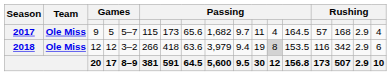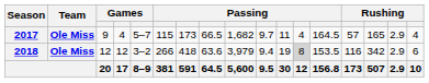 <table class="wikitable" style="text-align:center;">
 <tr>
 <th rowspan="2">Season</th>
 <th rowspan="2">Team</th>
 <th colspan="3">Games</th>
 <th colspan="8">Passing</th>
 <th colspan="4">Rushing</th>
 </tr>
 <tr>
 <th></th>
 <th></th>
 <th></th>
 <th></th>
 <th></th>
 <th></th>
 <th></th>
 <th></th>
 <th></th>
 <th></th>
 <th></th>
 <th></th>
 <th></th>
 <th></th>
 <th></th>
 </tr>
 <tr>
 <th><a href='#'>2017</a></th>
 <th><a href='#'>Ole Miss</a></th>
 <td>9</td>
-<td>5</td>
+<td>4</td>
 <td>5–7</td>
 <td>115</td>
 <td>173</td>
-<td>65.6</td>
+<td>66.5</td>
 <td>1,682</td>
 <td>9.7</td>
 <td>11</td>
 <td>4</td>
 <td>164.5</td>
 <td>57</td>
-<td>168</td>
+<td>165</td>
 <td>2.9</td>
 <td>4</td>
 </tr>
 <tr>
 <th><a href='#'>2018</a></th>
 <th><a href='#'>Ole Miss</a></th>
 <td>12</td>
 <td>12</td>
 <td>3–2</td>
 <td>266</td>
 <td>418</td>
 <td>63.6</td>
 <td>3,979</td>
 <td>9.4</td>
 <td>19</td>
 <td style="background: lightgrey;">8</td>
 <td>153.5</td>
 <td>116</td>
 <td>342</td>
 <td>2.9</td>
 <td>6</td>
 </tr>
 <tr>
 <th colspan="2"></th>
 <th>20</th>
 <th>17</th>
 <th>8–9</th>
 <th>381</th>
 <th>591</th>
 <th>64.5</th>
 <th>5,600</th>
 <th>9.5</th>
 <th>30</th>
 <th>12</th>
 <th>156.8</th>
 <th>173</th>
 <th>507</th>
 <th>2.9</th>
 <th>10</th>
 </tr>
 </table>
